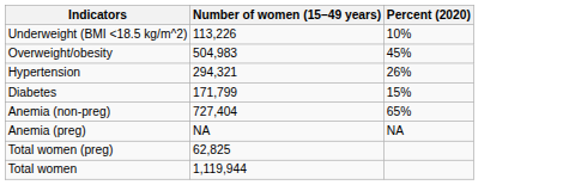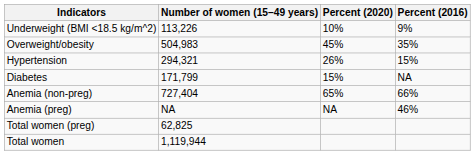 <table class="wikitable sortable">
 <tr>
 <th>Indicators</th>
 <th>Number of women (15–49 years)</th>
 <th>Percent (2020)</th>
+<th>Percent (2016)</th>
 </tr>
 <tr>
 <td>Underweight (BMI <18.5 kg/m^2)</td>
 <td>113,226</td>
 <td>10%</td>
+<td>9%</td>
 </tr>
 <tr>
 <td>Overweight/obesity</td>
 <td>504,983</td>
 <td>45%</td>
+<td>35%</td>
 </tr>
 <tr>
 <td>Hypertension</td>
 <td>294,321</td>
 <td>26%</td>
+<td>15%</td>
 </tr>
 <tr>
 <td>Diabetes</td>
 <td>171,799</td>
 <td>15%</td>
+<td>NA</td>
 </tr>
 <tr>
 <td>Anemia (non-preg)</td>
 <td>727,404</td>
 <td>65%</td>
+<td>66%</td>
 </tr>
 <tr>
 <td>Anemia (preg)</td>
 <td>NA</td>
 <td>NA</td>
+<td>46%</td>
 </tr>
 <tr>
 <td>Total women (preg)</td>
 <td>62,825</td>
+<td></td>
 <td></td>
 </tr>
 <tr>
 <td>Total women</td>
 <td>1,119,944</td>
 <td></td>
+<td></td>
 </tr>
 </table>
